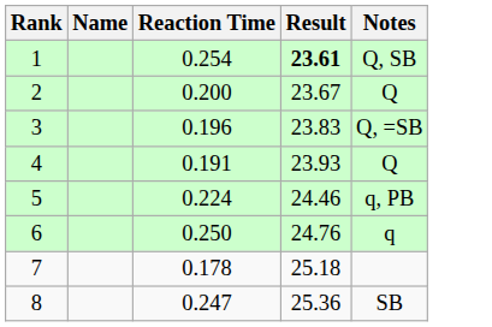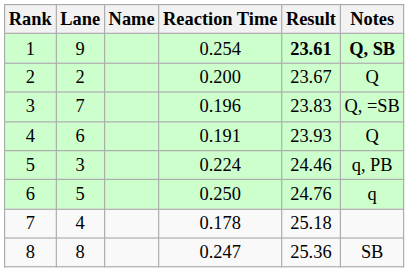 <table class="wikitable" style="text-align:center">
 <tr>
 <th>Rank</th>
+<th>Lane</th>
 <th>Name</th>
 <th>Reaction Time</th>
 <th>Result</th>
 <th>Notes</th>
 </tr>
 <tr bgcolor=ccffcc>
 <td>1</td>
+<td>9</td>
 <td align="left"></td>
 <td>0.254</td>
 <td><strong>23.61</strong></td>
-<td>Q, SB</td>
+<td><strong>Q, SB</strong></td>
 </tr>
 <tr bgcolor=ccffcc>
+<td>2</td>
 <td>2</td>
 <td align="left"></td>
 <td>0.200</td>
 <td>23.67</td>
 <td>Q</td>
 </tr>
 <tr bgcolor=ccffcc>
 <td>3</td>
+<td>7</td>
 <td align="left"></td>
 <td>0.196</td>
 <td>23.83</td>
 <td>Q, =SB</td>
 </tr>
 <tr bgcolor=ccffcc>
 <td>4</td>
+<td>6</td>
 <td align="left"></td>
 <td>0.191</td>
 <td>23.93</td>
 <td>Q</td>
 </tr>
 <tr bgcolor=ccffcc>
 <td>5</td>
+<td>3</td>
 <td align="left"></td>
 <td>0.224</td>
 <td>24.46</td>
 <td>q, PB</td>
 </tr>
 <tr bgcolor=ccffcc>
 <td>6</td>
+<td>5</td>
 <td align="left"></td>
 <td>0.250</td>
 <td>24.76</td>
 <td>q</td>
 </tr>
 <tr>
 <td>7</td>
+<td>4</td>
 <td align="left"></td>
 <td>0.178</td>
 <td>25.18</td>
 <td></td>
 </tr>
 <tr>
 <td>8</td>
+<td>8</td>
 <td align="left"></td>
 <td>0.247</td>
 <td>25.36</td>
 <td>SB</td>
 </tr>
 </table>
